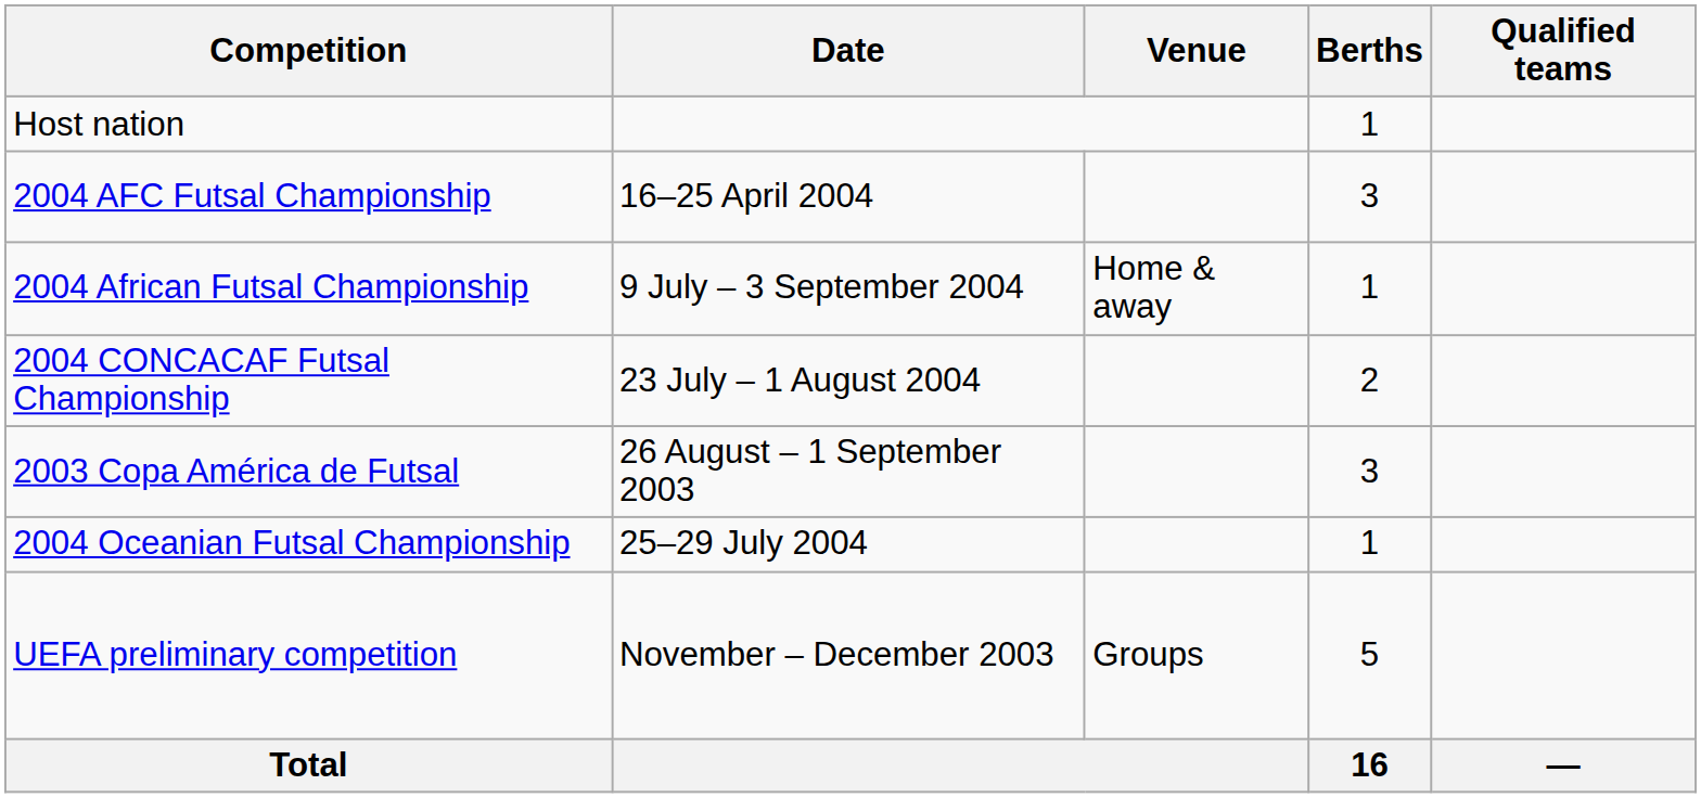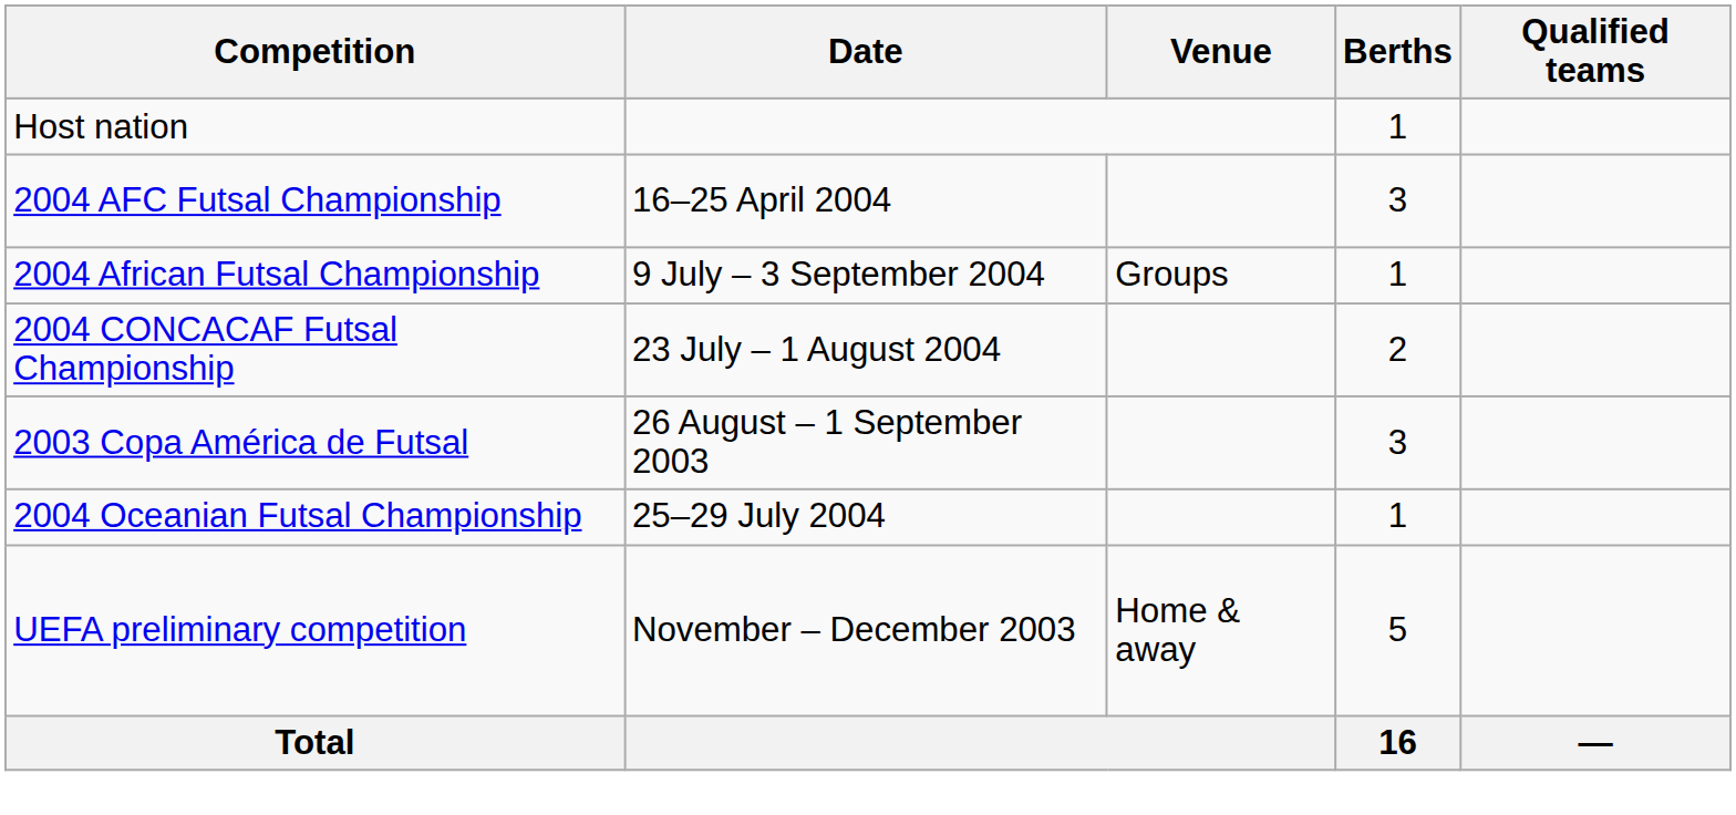 <table class="wikitable" width="800">
 <tr>
 <th>Competition</th>
 <th>Date</th>
 <th>Venue</th>
 <th>Berths</th>
 <th>Qualified teams</th>
 </tr>
 <tr>
 <td>Host nation</td>
 <td colspan="2"> </td>
 <td align="center">1</td>
 <td></td>
 </tr>
 <tr>
 <td><a href='#'>2004 AFC Futsal Championship</a></td>
 <td>16–25 April 2004</td>
 <td></td>
 <td align="center">3</td>
 <td><br><br></td>
 </tr>
 <tr>
 <td><a href='#'>2004 African Futsal Championship</a></td>
 <td>9 July – 3 September 2004</td>
-<td>Home & away</td>
+<td>Groups</td>
 <td align="center">1</td>
 <td></td>
 </tr>
 <tr>
 <td><a href='#'>2004 CONCACAF Futsal Championship</a></td>
 <td>23 July – 1 August 2004</td>
 <td></td>
 <td align="center">2</td>
 <td><br></td>
 </tr>
 <tr>
 <td><a href='#'>2003 Copa América de Futsal</a></td>
 <td>26 August – 1 September 2003</td>
 <td></td>
 <td align="center">3</td>
 <td><br><br></td>
 </tr>
 <tr>
 <td><a href='#'>2004 Oceanian Futsal Championship</a></td>
 <td>25–29 July 2004</td>
 <td></td>
 <td align="center">1</td>
 <td></td>
 </tr>
 <tr>
 <td><a href='#'>UEFA preliminary competition</a></td>
 <td>November – December 2003</td>
-<td>Groups</td>
+<td>Home & away</td>
 <td align="center">5</td>
 <td><br><br><br><br></td>
 </tr>
 <tr>
 <th>Total</th>
 <th colspan="2"></th>
 <th>16</th>
 <th>—</th>
 </tr>
 </table>
